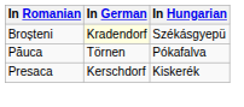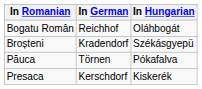 <table class="wikitable">
 <tr>
 <th>In <a href='#'>Romanian</a></th>
 <th>In <a href='#'>German</a></th>
 <th>In <a href='#'>Hungarian</a></th>
 </tr>
 <tr>
+<td>Bogatu Român</td>
+<td>Reichhof</td>
+<td>Oláhbogát</td>
+</tr>
+<tr>
 <td>Broșteni</td>
-<td style="background: lightyellow;">Kradendorf</td>
+<td>Kradendorf</td>
 <td>Székásgyepü</td>
 </tr>
 <tr>
 <td>Păuca</td>
 <td>Törnen</td>
 <td>Pókafalva</td>
 </tr>
 <tr>
 <td>Presaca</td>
 <td>Kerschdorf</td>
 <td>Kiskerék</td>
 </tr>
 </table>
